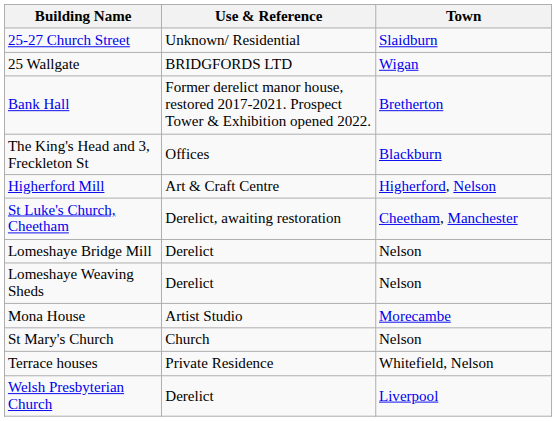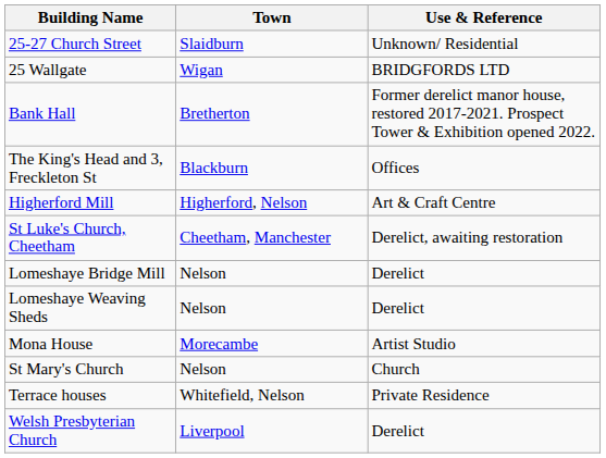 <table class="wikitable">
 <tr>
 <th width="160">Building Name</th>
+<th width="180">Town</th>
 <th width="220">Use & Reference</th>
-<th width="180">Town</th>
 </tr>
 <tr>
 <td><a href='#'>25-27 Church Street</a></td>
+<td><a href='#'>Slaidburn</a></td>
 <td>Unknown/ Residential</td>
-<td><a href='#'>Slaidburn</a></td>
 </tr>
 <tr>
 <td>25 Wallgate</td>
+<td><a href='#'>Wigan</a></td>
 <td>BRIDGFORDS LTD</td>
-<td><a href='#'>Wigan</a></td>
 </tr>
 <tr>
 <td><a href='#'>Bank Hall</a></td>
+<td><a href='#'>Bretherton</a></td>
 <td>Former derelict manor house, restored 2017-2021. Prospect Tower & Exhibition opened 2022.</td>
-<td><a href='#'>Bretherton</a></td>
 </tr>
 <tr>
 <td>The King's Head and 3, Freckleton St</td>
+<td><a href='#'>Blackburn</a></td>
 <td>Offices</td>
-<td><a href='#'>Blackburn</a></td>
 </tr>
 <tr>
 <td><a href='#'>Higherford Mill</a></td>
+<td><a href='#'>Higherford</a>, <a href='#'>Nelson</a></td>
 <td>Art & Craft Centre</td>
-<td><a href='#'>Higherford</a>, <a href='#'>Nelson</a></td>
 </tr>
 <tr>
 <td><a href='#'>St Luke's Church, Cheetham</a></td>
+<td><a href='#'>Cheetham</a>, <a href='#'>Manchester</a></td>
 <td>Derelict, awaiting restoration</td>
-<td><a href='#'>Cheetham</a>, <a href='#'>Manchester</a></td>
 </tr>
 <tr>
 <td>Lomeshaye Bridge Mill</td>
+<td>Nelson</td>
 <td>Derelict</td>
-<td>Nelson</td>
 </tr>
 <tr>
 <td>Lomeshaye Weaving Sheds</td>
+<td>Nelson</td>
 <td>Derelict</td>
-<td>Nelson</td>
 </tr>
 <tr>
 <td>Mona House</td>
+<td><a href='#'>Morecambe</a></td>
 <td>Artist Studio</td>
-<td><a href='#'>Morecambe</a></td>
 </tr>
 <tr>
 <td>St Mary's Church</td>
+<td>Nelson</td>
 <td>Church</td>
-<td>Nelson</td>
 </tr>
 <tr>
 <td>Terrace houses</td>
+<td>Whitefield, Nelson</td>
 <td>Private Residence</td>
-<td>Whitefield, Nelson</td>
 </tr>
 <tr>
 <td><a href='#'>Welsh Presbyterian Church</a></td>
+<td><a href='#'>Liverpool</a></td>
 <td>Derelict</td>
-<td><a href='#'>Liverpool</a></td>
 </tr>
 </table>
